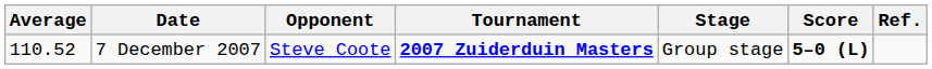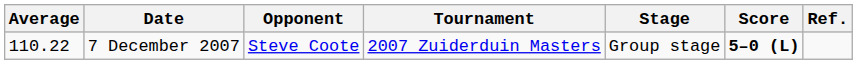 <table class="wikitable">
 <tr>
 <th>Average</th>
 <th>Date</th>
 <th>Opponent</th>
 <th>Tournament</th>
 <th>Stage</th>
 <th>Score</th>
 <th>Ref.</th>
 </tr>
 <tr>
-<td>110.52</td>
+<td>110.22</td>
 <td>7 December 2007</td>
 <td> <a href='#'>Steve Coote</a></td>
-<td><strong><a href='#'>2007 Zuiderduin Masters</a></strong></td>
+<td><a href='#'>2007 Zuiderduin Masters</a></td>
 <td>Group stage</td>
 <td><strong>5–0 (L)</strong></td>
 <td></td>
 </tr>
 </table>
